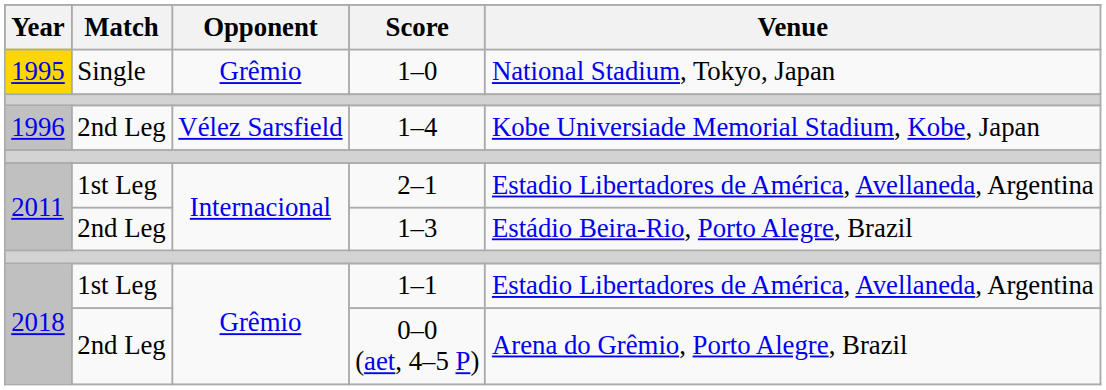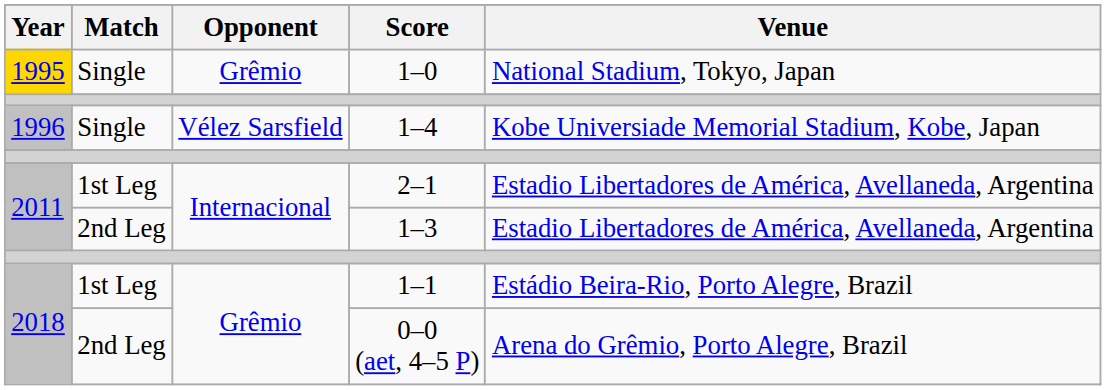 <table class="wikitable" style="font-size: 90%; text-align:left">
 <tr>
 <th>Year</th>
 <th>Match</th>
 <th>Opponent</th>
 <th>Score</th>
 <th>Venue</th>
 </tr>
 <tr>
 <td bgcolor=gold><a href='#'>1995</a></td>
 <td>Single</td>
 <td rowspan=1 align=center> <a href='#'>Grêmio</a></td>
 <td align=center>1–0</td>
 <td> <a href='#'>National Stadium</a>, Tokyo, Japan</td>
 </tr>
 <tr>
 <td style="background-color:lightgrey" colspan=6></td>
 </tr>
 <tr>
 <td bgcolor=silver><a href='#'>1996</a></td>
-<td>2nd Leg</td>
+<td>Single</td>
 <td rowspan=1 align=center> <a href='#'>Vélez Sarsfield</a></td>
 <td align=center>1–4</td>
 <td> <a href='#'>Kobe Universiade Memorial Stadium</a>, <a href='#'>Kobe</a>, Japan</td>
 </tr>
 <tr>
 <td style="background-color:lightgrey" colspan=6></td>
 </tr>
 <tr>
 <td bgcolor=silver rowspan=2><a href='#'>2011</a></td>
 <td>1st Leg</td>
 <td rowspan=2 align=center> <a href='#'>Internacional</a></td>
 <td align=center>2–1</td>
 <td><a href='#'>Estadio Libertadores de América</a>, <a href='#'>Avellaneda</a>, Argentina</td>
 </tr>
 <tr>
 <td>2nd Leg</td>
 <td align=center>1–3</td>
-<td><a href='#'>Estádio Beira-Rio</a>, <a href='#'>Porto Alegre</a>, Brazil</td>
+<td><a href='#'>Estadio Libertadores de América</a>, <a href='#'>Avellaneda</a>, Argentina</td>
 </tr>
 <tr>
 <td style="background-color:lightgrey" colspan=6></td>
 </tr>
 <tr>
 <td bgcolor=silver rowspan=2><a href='#'>2018</a></td>
 <td>1st Leg</td>
 <td rowspan=2 align=center> <a href='#'>Grêmio</a></td>
 <td align=center>1–1</td>
-<td><a href='#'>Estadio Libertadores de América</a>, <a href='#'>Avellaneda</a>, Argentina</td>
+<td><a href='#'>Estádio Beira-Rio</a>, <a href='#'>Porto Alegre</a>, Brazil</td>
 </tr>
 <tr>
 <td>2nd Leg</td>
 <td align=center>0–0<br>(<a href='#'>aet</a>, 4–5 <a href='#'>P</a>)</td>
 <td><a href='#'>Arena do Grêmio</a>, <a href='#'>Porto Alegre</a>, Brazil</td>
 </tr>
 </table>
